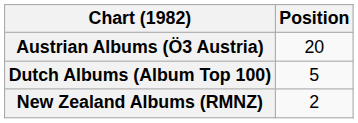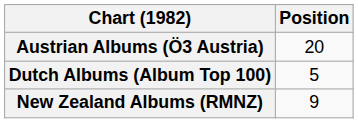 <table class="wikitable sortable plainrowheaders">
 <tr>
 <th scope="col">Chart (1982)</th>
 <th scope="col">Position</th>
 </tr>
 <tr>
 <th scope="row">Austrian Albums (Ö3 Austria)</th>
 <td style="text-align:center;">20</td>
 </tr>
 <tr>
 <th scope="row">Dutch Albums (Album Top 100)</th>
 <td style="text-align:center;">5</td>
 </tr>
 <tr>
 <th scope="row">New Zealand Albums (RMNZ)</th>
-<td style="text-align:center;">2</td>
+<td style="text-align:center;">9</td>
 </tr>
 </table>
